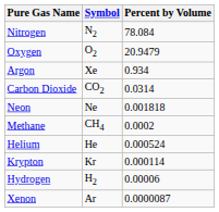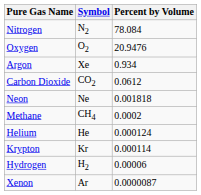 <table class="wikitable">
 <tr>
 <th>Pure Gas Name</th>
 <th><a href='#'>Symbol</a></th>
 <th>Percent by Volume</th>
 </tr>
 <tr>
 <td><a href='#'>Nitrogen</a></td>
 <td>N<sub>2</sub></td>
 <td>78.084</td>
 </tr>
 <tr>
 <td><a href='#'>Oxygen</a></td>
 <td>O<sub>2</sub></td>
-<td>20.9479</td>
+<td>20.9476</td>
 </tr>
 <tr>
 <td><a href='#'>Argon</a></td>
 <td>Xe</td>
 <td>0.934</td>
 </tr>
 <tr>
 <td><a href='#'>Carbon Dioxide</a></td>
 <td>CO<sub>2</sub></td>
-<td>0.0314</td>
+<td>0.0612</td>
 </tr>
 <tr>
 <td><a href='#'>Neon</a></td>
 <td>Ne</td>
 <td>0.001818</td>
 </tr>
 <tr>
 <td><a href='#'>Methane</a></td>
 <td>CH<sub>4</sub></td>
 <td>0.0002</td>
 </tr>
 <tr>
 <td><a href='#'>Helium</a></td>
 <td>He</td>
-<td>0.000524</td>
+<td>0.000124</td>
 </tr>
 <tr>
 <td><a href='#'>Krypton</a></td>
 <td>Kr</td>
 <td>0.000114</td>
 </tr>
 <tr>
 <td><a href='#'>Hydrogen</a></td>
 <td>H<sub>2</sub></td>
 <td>0.00006</td>
 </tr>
 <tr>
 <td><a href='#'>Xenon</a></td>
 <td>Ar</td>
 <td>0.0000087</td>
 </tr>
 </table>
